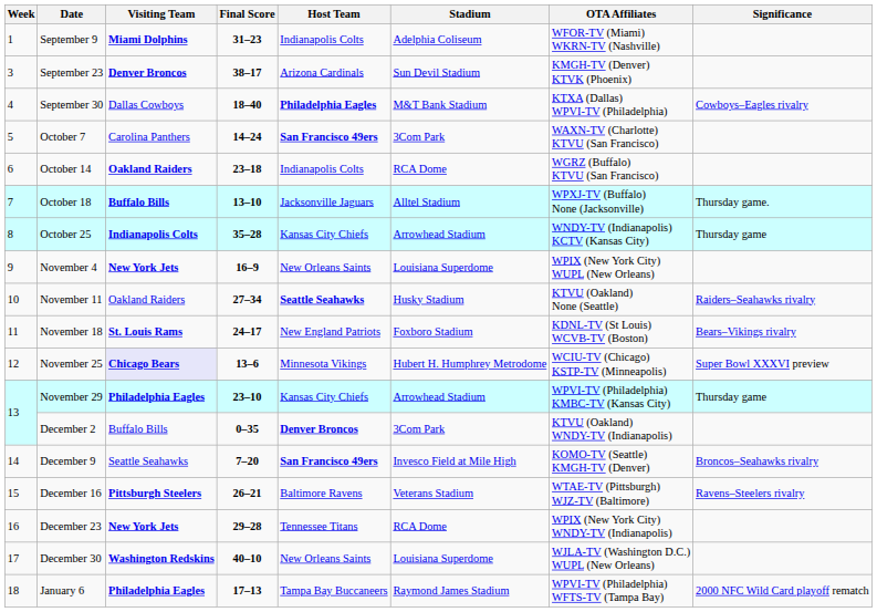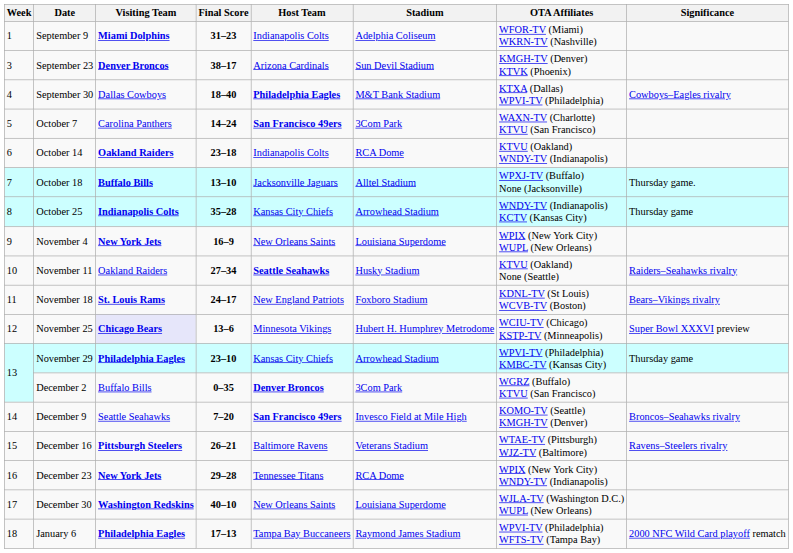 <table class="wikitable" style="font-size: 95%;">
 <tr>
 <th>Week</th>
 <th>Date</th>
 <th>Visiting Team</th>
 <th>Final Score</th>
 <th>Host Team</th>
 <th>Stadium</th>
 <th>OTA Affiliates</th>
 <th>Significance</th>
 </tr>
 <tr>
 <td>1</td>
 <td>September 9</td>
 <td><strong><a href='#'>Miami Dolphins</a></strong></td>
 <td align="center"><strong>31–23</strong></td>
 <td><a href='#'>Indianapolis Colts</a></td>
 <td><a href='#'>Adelphia Coliseum</a></td>
 <td><a href='#'>WFOR-TV</a> (Miami)<br><a href='#'>WKRN-TV</a> (Nashville)</td>
 <td></td>
 </tr>
 <tr>
 <td>3</td>
 <td>September 23</td>
 <td><strong><a href='#'>Denver Broncos</a></strong></td>
 <td align="center"><strong>38–17</strong></td>
 <td><a href='#'>Arizona Cardinals</a></td>
 <td><a href='#'>Sun Devil Stadium</a></td>
 <td><a href='#'>KMGH-TV</a> (Denver)<br><a href='#'>KTVK</a> (Phoenix)</td>
 <td></td>
 </tr>
 <tr>
 <td>4</td>
 <td>September 30</td>
 <td><a href='#'>Dallas Cowboys</a></td>
 <td align="center"><strong>18–40</strong></td>
 <td><strong><a href='#'>Philadelphia Eagles</a></strong></td>
 <td><a href='#'>M&T Bank Stadium</a></td>
 <td><a href='#'>KTXA</a> (Dallas)<br><a href='#'>WPVI-TV</a> (Philadelphia)</td>
 <td><a href='#'>Cowboys–Eagles rivalry</a></td>
 </tr>
 <tr>
 <td>5</td>
 <td>October 7</td>
 <td><a href='#'>Carolina Panthers</a></td>
 <td align="center"><strong>14–24</strong></td>
 <td><strong><a href='#'>San Francisco 49ers</a></strong></td>
 <td><a href='#'>3Com Park</a></td>
 <td><a href='#'>WAXN-TV</a> (Charlotte)<br><a href='#'>KTVU</a> (San Francisco)</td>
 <td></td>
 </tr>
 <tr>
 <td>6</td>
 <td>October 14</td>
 <td><strong><a href='#'>Oakland Raiders</a></strong></td>
 <td align="center"><strong>23–18</strong></td>
 <td><a href='#'>Indianapolis Colts</a></td>
 <td><a href='#'>RCA Dome</a></td>
-<td><a href='#'>WGRZ</a> (Buffalo)<br><a href='#'>KTVU</a> (San Francisco)</td>
+<td><a href='#'>KTVU</a> (Oakland)<br><a href='#'>WNDY-TV</a> (Indianapolis)</td>
 <td></td>
 </tr>
 <tr bgcolor="#ccffff">
 <td>7</td>
 <td>October 18</td>
 <td><strong><a href='#'>Buffalo Bills</a></strong></td>
 <td align="center"><strong>13–10</strong></td>
 <td><a href='#'>Jacksonville Jaguars</a></td>
 <td><a href='#'>Alltel Stadium</a></td>
 <td><a href='#'>WPXJ-TV</a> (Buffalo)<br>None (Jacksonville)</td>
 <td>Thursday game.</td>
 </tr>
 <tr bgcolor="#ccffff">
 <td>8</td>
 <td>October 25</td>
 <td><strong><a href='#'>Indianapolis Colts</a></strong></td>
 <td align="center"><strong>35–28</strong></td>
 <td><a href='#'>Kansas City Chiefs</a></td>
 <td><a href='#'>Arrowhead Stadium</a></td>
 <td><a href='#'>WNDY-TV</a> (Indianapolis)<br><a href='#'>KCTV</a> (Kansas City)</td>
 <td>Thursday game</td>
 </tr>
 <tr>
 <td>9</td>
 <td>November 4</td>
 <td><strong><a href='#'>New York Jets</a></strong></td>
 <td align="center"><strong>16–9</strong></td>
 <td><a href='#'>New Orleans Saints</a></td>
 <td><a href='#'>Louisiana Superdome</a></td>
 <td><a href='#'>WPIX</a> (New York City)<br><a href='#'>WUPL</a> (New Orleans)</td>
 <td></td>
 </tr>
 <tr>
 <td>10</td>
 <td>November 11</td>
 <td><a href='#'>Oakland Raiders</a></td>
 <td align="center"><strong>27–34</strong></td>
 <td><strong><a href='#'>Seattle Seahawks</a></strong></td>
 <td><a href='#'>Husky Stadium</a></td>
 <td><a href='#'>KTVU</a> (Oakland)<br>None (Seattle)</td>
 <td><a href='#'>Raiders–Seahawks rivalry</a></td>
 </tr>
 <tr>
 <td>11</td>
 <td>November 18</td>
 <td><strong><a href='#'>St. Louis Rams</a></strong></td>
 <td align="center"><strong>24–17</strong></td>
 <td><a href='#'>New England Patriots</a></td>
 <td><a href='#'>Foxboro Stadium</a></td>
 <td><a href='#'>KDNL-TV</a> (St Louis)<br><a href='#'>WCVB-TV</a> (Boston)</td>
 <td><a href='#'>Bears–Vikings rivalry</a></td>
 </tr>
 <tr>
 <td>12</td>
 <td>November 25</td>
 <td style="background: lavender;"><strong><a href='#'>Chicago Bears</a></strong></td>
 <td align="center"><strong>13–6</strong></td>
 <td><a href='#'>Minnesota Vikings</a></td>
 <td><a href='#'>Hubert H. Humphrey Metrodome</a></td>
 <td><a href='#'>WCIU-TV</a> (Chicago)<br><a href='#'>KSTP-TV</a> (Minneapolis)</td>
 <td><a href='#'>Super Bowl XXXVI</a> preview</td>
 </tr>
 <tr bgcolor="#ccffff">
 <td rowspan="2">13</td>
 <td>November 29</td>
 <td><strong><a href='#'>Philadelphia Eagles</a></strong></td>
 <td align="center"><strong>23–10</strong></td>
 <td><a href='#'>Kansas City Chiefs</a></td>
 <td><a href='#'>Arrowhead Stadium</a></td>
 <td><a href='#'>WPVI-TV</a> (Philadelphia)<br><a href='#'>KMBC-TV</a> (Kansas City)</td>
 <td>Thursday game</td>
 </tr>
 <tr>
 <td>December 2</td>
 <td><a href='#'>Buffalo Bills</a></td>
 <td align="center"><strong>0–35</strong></td>
 <td><strong><a href='#'>Denver Broncos</a></strong></td>
 <td><a href='#'>3Com Park</a></td>
-<td><a href='#'>KTVU</a> (Oakland)<br><a href='#'>WNDY-TV</a> (Indianapolis)</td>
+<td><a href='#'>WGRZ</a> (Buffalo)<br><a href='#'>KTVU</a> (San Francisco)</td>
 <td></td>
 </tr>
 <tr>
 <td>14</td>
 <td>December 9</td>
 <td><a href='#'>Seattle Seahawks</a></td>
 <td align="center"><strong>7–20</strong></td>
 <td><strong><a href='#'>San Francisco 49ers</a></strong></td>
 <td><a href='#'>Invesco Field at Mile High</a></td>
 <td><a href='#'>KOMO-TV</a> (Seattle)<br><a href='#'>KMGH-TV</a> (Denver)</td>
 <td><a href='#'>Broncos–Seahawks rivalry</a></td>
 </tr>
 <tr>
 <td>15</td>
 <td>December 16</td>
 <td><strong><a href='#'>Pittsburgh Steelers</a></strong></td>
 <td align="center"><strong>26–21</strong></td>
 <td><a href='#'>Baltimore Ravens</a></td>
 <td><a href='#'>Veterans Stadium</a></td>
 <td><a href='#'>WTAE-TV</a> (Pittsburgh)<br><a href='#'>WJZ-TV</a> (Baltimore)</td>
 <td><a href='#'>Ravens–Steelers rivalry</a></td>
 </tr>
 <tr>
 <td>16</td>
 <td>December 23</td>
 <td><strong><a href='#'>New York Jets</a></strong></td>
 <td align="center"><strong>29–28</strong></td>
 <td><a href='#'>Tennessee Titans</a></td>
 <td><a href='#'>RCA Dome</a></td>
 <td><a href='#'>WPIX</a> (New York City)<br><a href='#'>WNDY-TV</a> (Indianapolis)</td>
 <td></td>
 </tr>
 <tr>
 <td>17</td>
 <td>December 30</td>
 <td><strong><a href='#'>Washington Redskins</a></strong></td>
 <td align="center"><strong>40–10</strong></td>
 <td><a href='#'>New Orleans Saints</a></td>
 <td><a href='#'>Louisiana Superdome</a></td>
 <td><a href='#'>WJLA-TV</a> (Washington D.C.)<br><a href='#'>WUPL</a> (New Orleans)</td>
 <td></td>
 </tr>
 <tr>
 <td>18</td>
 <td>January 6</td>
 <td><strong><a href='#'>Philadelphia Eagles</a></strong></td>
 <td align="center"><strong>17–13</strong></td>
 <td><a href='#'>Tampa Bay Buccaneers</a></td>
 <td><a href='#'>Raymond James Stadium</a></td>
 <td><a href='#'>WPVI-TV</a> (Philadelphia)<br><a href='#'>WFTS-TV</a> (Tampa Bay)</td>
 <td><a href='#'>2000 NFC Wild Card playoff</a> rematch</td>
 </tr>
 </table>
